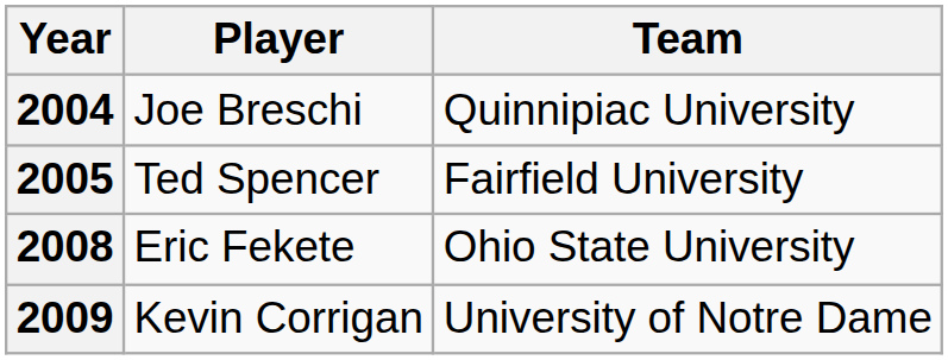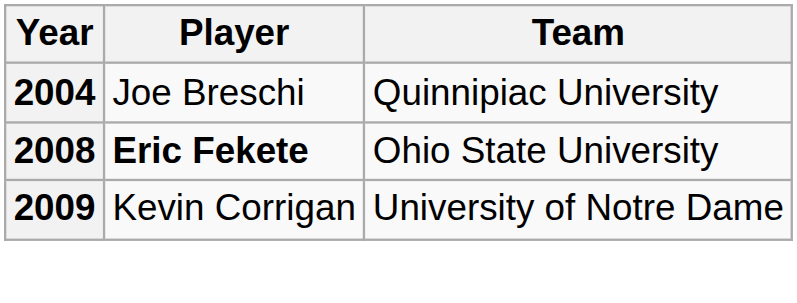 <table class="wikitable">
 <tr>
 <th>Year</th>
 <th>Player</th>
 <th>Team</th>
 </tr>
 <tr>
 <th>2004</th>
 <td>Joe Breschi</td>
 <td>Quinnipiac University</td>
 </tr>
 <tr>
-<th>2005</th>
-<td>Ted Spencer</td>
-<td>Fairfield University</td>
-</tr>
-<tr>
 <th>2008</th>
-<td>Eric Fekete</td>
+<td><strong>Eric Fekete</strong></td>
 <td>Ohio State University</td>
 </tr>
 <tr>
 <th>2009</th>
 <td>Kevin Corrigan</td>
 <td>University of Notre Dame</td>
 </tr>
 </table>
